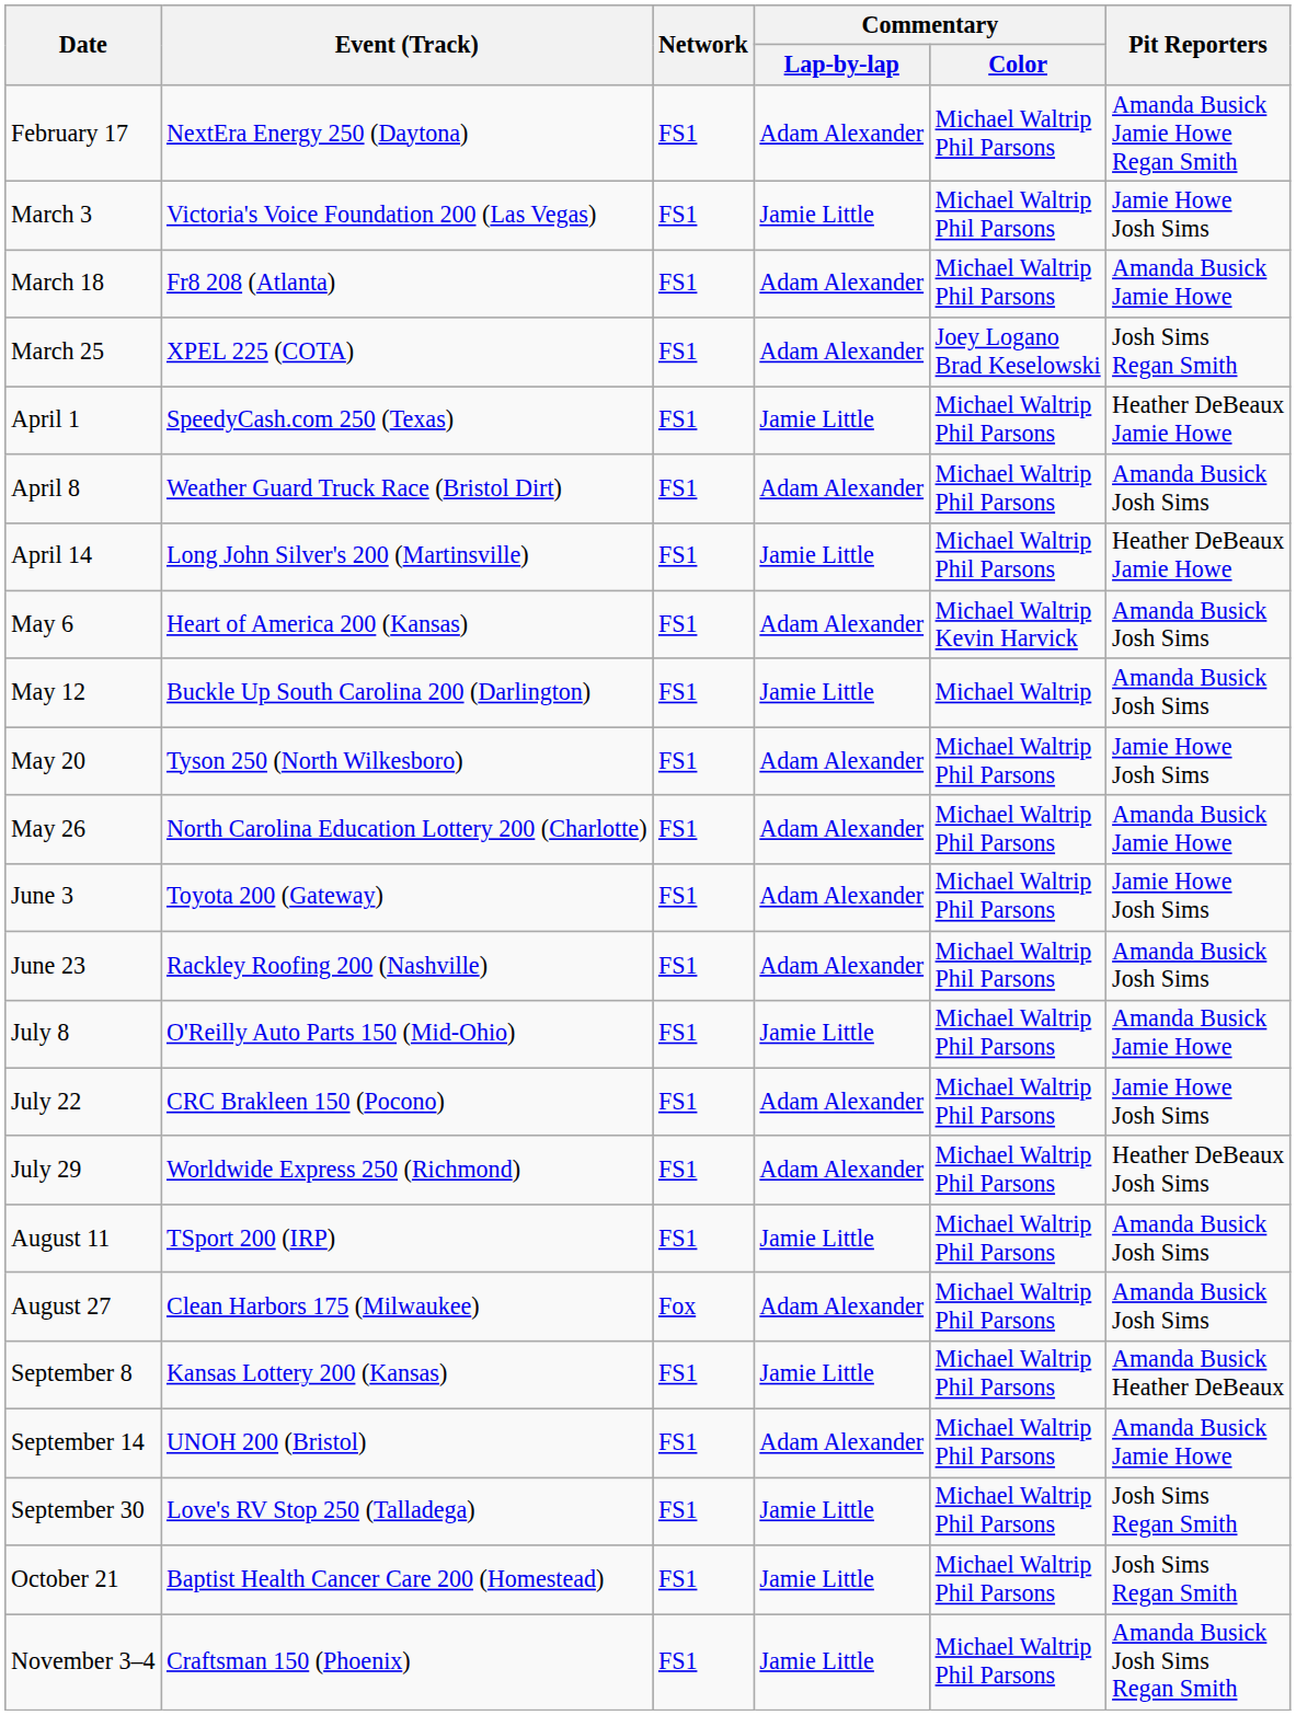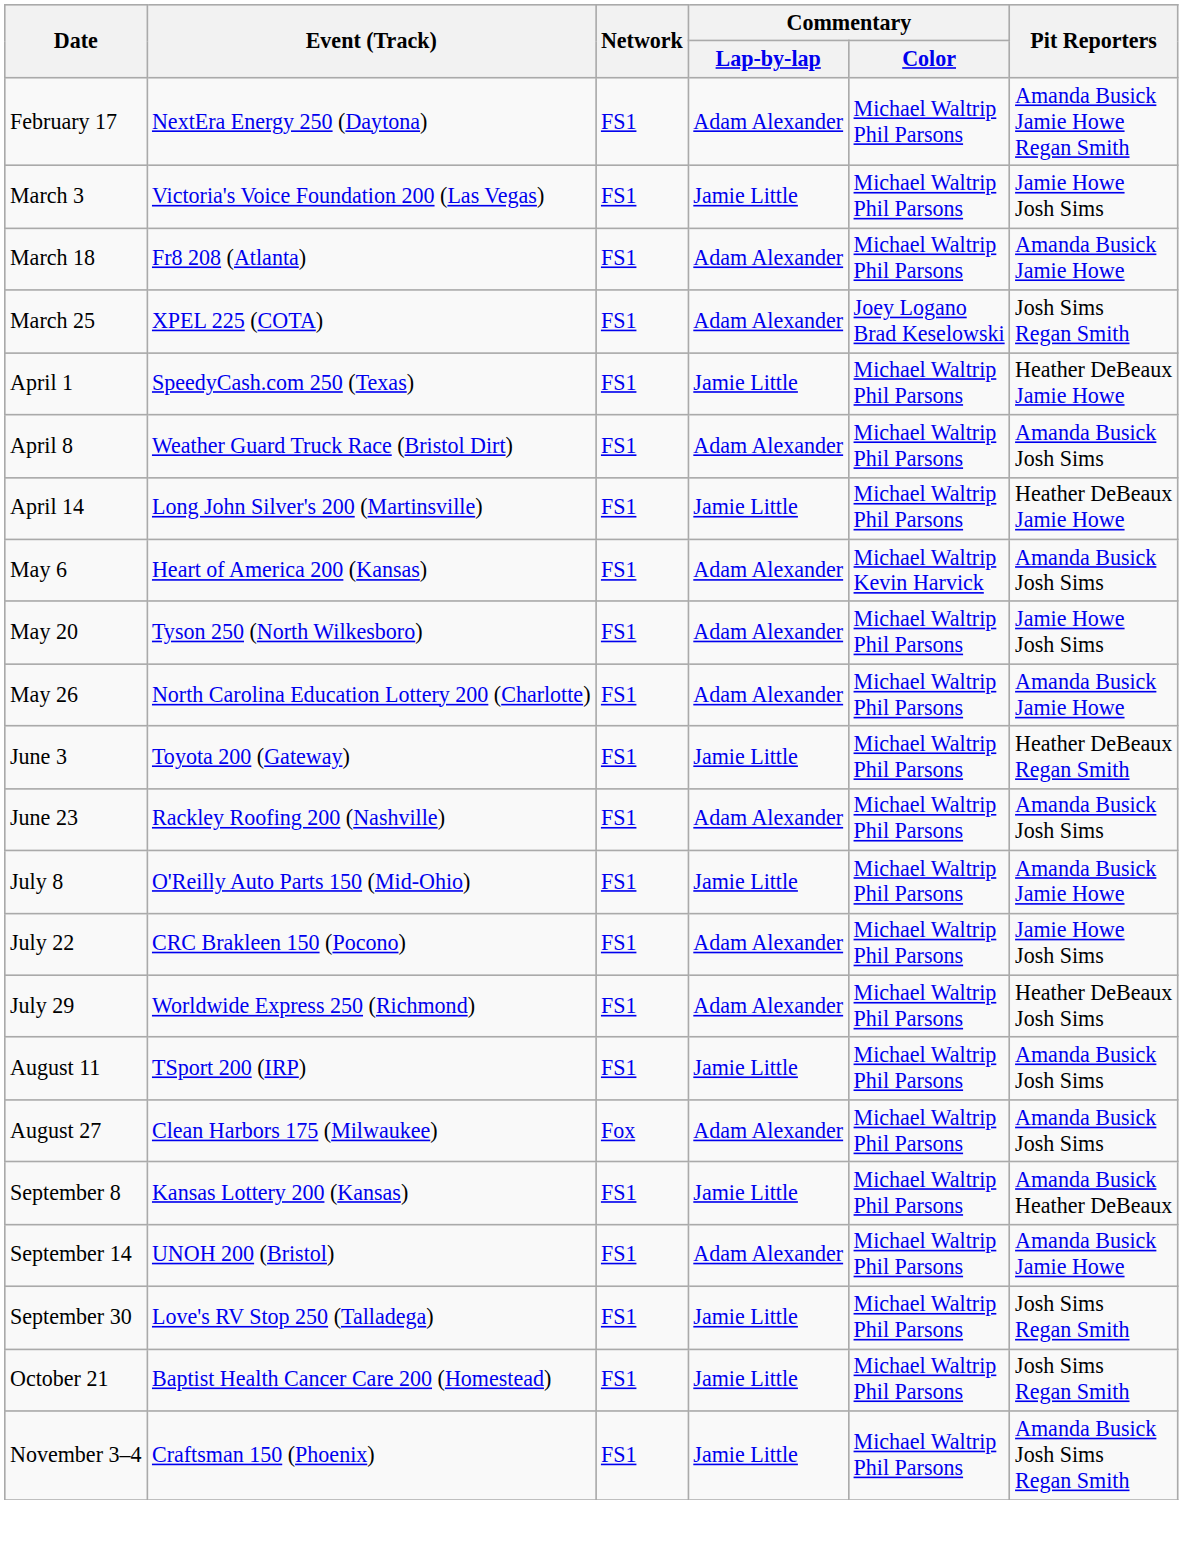 <table class="wikitable" style="font-size: 85%;">
 <tr>
 <th rowspan=2>Date</th>
 <th rowspan=2>Event (Track)</th>
 <th rowspan=2>Network</th>
 <th colspan=2>Commentary</th>
 <th rowspan=2>Pit Reporters</th>
 </tr>
 <tr>
 <th><a href='#'>Lap-by-lap</a></th>
 <th><a href='#'>Color</a></th>
 </tr>
 <tr>
 <td>February 17</td>
 <td><a href='#'>NextEra Energy 250</a> (<a href='#'>Daytona</a>)</td>
 <td><a href='#'>FS1</a></td>
 <td><a href='#'>Adam Alexander</a></td>
 <td><a href='#'>Michael Waltrip</a><br><a href='#'>Phil Parsons</a></td>
 <td><a href='#'>Amanda Busick</a><br><a href='#'>Jamie Howe</a><br><a href='#'>Regan Smith</a></td>
 </tr>
 <tr>
 <td>March 3</td>
 <td><a href='#'>Victoria's Voice Foundation 200</a> (<a href='#'>Las Vegas</a>)</td>
 <td><a href='#'>FS1</a></td>
 <td><a href='#'>Jamie Little</a></td>
 <td><a href='#'>Michael Waltrip</a><br><a href='#'>Phil Parsons</a></td>
 <td><a href='#'>Jamie Howe</a><br>Josh Sims</td>
 </tr>
 <tr>
 <td>March 18</td>
 <td><a href='#'>Fr8 208</a> (<a href='#'>Atlanta</a>)</td>
 <td><a href='#'>FS1</a></td>
 <td><a href='#'>Adam Alexander</a></td>
 <td><a href='#'>Michael Waltrip</a><br><a href='#'>Phil Parsons</a></td>
 <td><a href='#'>Amanda Busick</a><br><a href='#'>Jamie Howe</a></td>
 </tr>
 <tr>
 <td>March 25</td>
 <td><a href='#'>XPEL 225</a> (<a href='#'>COTA</a>)</td>
 <td><a href='#'>FS1</a></td>
 <td><a href='#'>Adam Alexander</a></td>
 <td><a href='#'>Joey Logano</a><br><a href='#'>Brad Keselowski</a></td>
 <td>Josh Sims<br><a href='#'>Regan Smith</a></td>
 </tr>
 <tr>
 <td>April 1</td>
 <td><a href='#'>SpeedyCash.com 250</a> (<a href='#'>Texas</a>)</td>
 <td><a href='#'>FS1</a></td>
 <td><a href='#'>Jamie Little</a></td>
 <td><a href='#'>Michael Waltrip</a><br><a href='#'>Phil Parsons</a></td>
 <td>Heather DeBeaux<br><a href='#'>Jamie Howe</a></td>
 </tr>
 <tr>
 <td>April 8</td>
 <td><a href='#'>Weather Guard Truck Race</a> (<a href='#'>Bristol Dirt</a>)</td>
 <td><a href='#'>FS1</a></td>
 <td><a href='#'>Adam Alexander</a></td>
 <td><a href='#'>Michael Waltrip</a><br><a href='#'>Phil Parsons</a></td>
 <td><a href='#'>Amanda Busick</a><br>Josh Sims</td>
 </tr>
 <tr>
 <td>April 14</td>
 <td><a href='#'>Long John Silver's 200</a> (<a href='#'>Martinsville</a>)</td>
 <td><a href='#'>FS1</a></td>
 <td><a href='#'>Jamie Little</a></td>
 <td><a href='#'>Michael Waltrip</a><br><a href='#'>Phil Parsons</a></td>
 <td>Heather DeBeaux<br><a href='#'>Jamie Howe</a></td>
 </tr>
 <tr>
 <td>May 6</td>
 <td><a href='#'>Heart of America 200</a> (<a href='#'>Kansas</a>)</td>
 <td><a href='#'>FS1</a></td>
 <td><a href='#'>Adam Alexander</a></td>
 <td><a href='#'>Michael Waltrip</a><br><a href='#'>Kevin Harvick</a></td>
 <td><a href='#'>Amanda Busick</a><br>Josh Sims</td>
 </tr>
 <tr>
-<td>May 12</td>
-<td><a href='#'>Buckle Up South Carolina 200</a> (<a href='#'>Darlington</a>)</td>
-<td><a href='#'>FS1</a></td>
-<td><a href='#'>Jamie Little</a></td>
-<td><a href='#'>Michael Waltrip</a></td>
-<td><a href='#'>Amanda Busick</a><br>Josh Sims</td>
-</tr>
-<tr>
 <td>May 20</td>
 <td><a href='#'>Tyson 250</a> (<a href='#'>North Wilkesboro</a>)</td>
 <td><a href='#'>FS1</a></td>
 <td><a href='#'>Adam Alexander</a></td>
 <td><a href='#'>Michael Waltrip</a><br><a href='#'>Phil Parsons</a></td>
 <td><a href='#'>Jamie Howe</a><br>Josh Sims</td>
 </tr>
 <tr>
 <td>May 26</td>
 <td><a href='#'>North Carolina Education Lottery 200</a> (<a href='#'>Charlotte</a>)</td>
 <td><a href='#'>FS1</a></td>
 <td><a href='#'>Adam Alexander</a></td>
 <td><a href='#'>Michael Waltrip</a><br><a href='#'>Phil Parsons</a></td>
 <td><a href='#'>Amanda Busick</a><br><a href='#'>Jamie Howe</a></td>
 </tr>
 <tr>
 <td>June 3</td>
 <td><a href='#'>Toyota 200</a> (<a href='#'>Gateway</a>)</td>
 <td><a href='#'>FS1</a></td>
-<td><a href='#'>Adam Alexander</a></td>
+<td><a href='#'>Jamie Little</a></td>
 <td><a href='#'>Michael Waltrip</a><br><a href='#'>Phil Parsons</a></td>
-<td><a href='#'>Jamie Howe</a><br>Josh Sims</td>
+<td>Heather DeBeaux<br><a href='#'>Regan Smith</a></td>
 </tr>
 <tr>
 <td>June 23</td>
 <td><a href='#'>Rackley Roofing 200</a> (<a href='#'>Nashville</a>)</td>
 <td><a href='#'>FS1</a></td>
 <td><a href='#'>Adam Alexander</a></td>
 <td><a href='#'>Michael Waltrip</a><br><a href='#'>Phil Parsons</a></td>
 <td><a href='#'>Amanda Busick</a><br>Josh Sims</td>
 </tr>
 <tr>
 <td>July 8</td>
 <td><a href='#'>O'Reilly Auto Parts 150</a> (<a href='#'>Mid-Ohio</a>)</td>
 <td><a href='#'>FS1</a></td>
 <td><a href='#'>Jamie Little</a></td>
 <td><a href='#'>Michael Waltrip</a><br><a href='#'>Phil Parsons</a></td>
 <td><a href='#'>Amanda Busick</a><br><a href='#'>Jamie Howe</a></td>
 </tr>
 <tr>
 <td>July 22</td>
 <td><a href='#'>CRC Brakleen 150</a> (<a href='#'>Pocono</a>)</td>
 <td><a href='#'>FS1</a></td>
 <td><a href='#'>Adam Alexander</a></td>
 <td><a href='#'>Michael Waltrip</a><br><a href='#'>Phil Parsons</a></td>
 <td><a href='#'>Jamie Howe</a><br>Josh Sims</td>
 </tr>
 <tr>
 <td>July 29</td>
 <td><a href='#'>Worldwide Express 250</a> (<a href='#'>Richmond</a>)</td>
 <td><a href='#'>FS1</a></td>
 <td><a href='#'>Adam Alexander</a></td>
 <td><a href='#'>Michael Waltrip</a><br><a href='#'>Phil Parsons</a></td>
 <td>Heather DeBeaux<br>Josh Sims</td>
 </tr>
 <tr>
 <td>August 11</td>
 <td><a href='#'>TSport 200</a> (<a href='#'>IRP</a>)</td>
 <td><a href='#'>FS1</a></td>
 <td><a href='#'>Jamie Little</a></td>
 <td><a href='#'>Michael Waltrip</a><br><a href='#'>Phil Parsons</a></td>
 <td><a href='#'>Amanda Busick</a><br>Josh Sims</td>
 </tr>
 <tr>
 <td>August 27</td>
 <td><a href='#'>Clean Harbors 175</a> (<a href='#'>Milwaukee</a>)</td>
 <td><a href='#'>Fox</a></td>
 <td><a href='#'>Adam Alexander</a></td>
 <td><a href='#'>Michael Waltrip</a><br><a href='#'>Phil Parsons</a></td>
 <td><a href='#'>Amanda Busick</a><br>Josh Sims</td>
 </tr>
 <tr>
 <td>September 8</td>
 <td><a href='#'>Kansas Lottery 200</a> (<a href='#'>Kansas</a>)</td>
 <td><a href='#'>FS1</a></td>
 <td><a href='#'>Jamie Little</a></td>
 <td><a href='#'>Michael Waltrip</a><br><a href='#'>Phil Parsons</a></td>
 <td><a href='#'>Amanda Busick</a><br>Heather DeBeaux</td>
 </tr>
 <tr>
 <td>September 14</td>
 <td><a href='#'>UNOH 200</a> (<a href='#'>Bristol</a>)</td>
 <td><a href='#'>FS1</a></td>
 <td><a href='#'>Adam Alexander</a></td>
 <td><a href='#'>Michael Waltrip</a><br><a href='#'>Phil Parsons</a></td>
 <td><a href='#'>Amanda Busick</a><br><a href='#'>Jamie Howe</a></td>
 </tr>
 <tr>
 <td>September 30</td>
 <td><a href='#'>Love's RV Stop 250</a> (<a href='#'>Talladega</a>)</td>
 <td><a href='#'>FS1</a></td>
 <td><a href='#'>Jamie Little</a></td>
 <td><a href='#'>Michael Waltrip</a><br><a href='#'>Phil Parsons</a></td>
 <td>Josh Sims<br><a href='#'>Regan Smith</a></td>
 </tr>
 <tr>
 <td>October 21</td>
 <td><a href='#'>Baptist Health Cancer Care 200</a> (<a href='#'>Homestead</a>)</td>
 <td><a href='#'>FS1</a></td>
 <td><a href='#'>Jamie Little</a></td>
 <td><a href='#'>Michael Waltrip</a><br><a href='#'>Phil Parsons</a></td>
 <td>Josh Sims<br><a href='#'>Regan Smith</a></td>
 </tr>
 <tr>
 <td>November 3–4</td>
 <td><a href='#'>Craftsman 150</a> (<a href='#'>Phoenix</a>)</td>
 <td><a href='#'>FS1</a></td>
 <td><a href='#'>Jamie Little</a></td>
 <td><a href='#'>Michael Waltrip</a><br><a href='#'>Phil Parsons</a></td>
 <td><a href='#'>Amanda Busick</a><br>Josh Sims<br><a href='#'>Regan Smith</a></td>
 </tr>
 </table>
